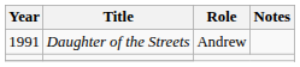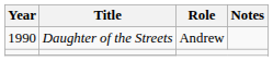 <table class="wikitable sortable plainrowheaders">
 <tr>
 <th scope="col">Year</th>
 <th scope="col">Title</th>
 <th scope="col">Role</th>
 <th scope="col" class="unsortable">Notes</th>
 </tr>
 <tr>
-<td style="text-align:center;">1991</td>
+<td style="text-align:center;">1990</td>
 <td><em>Daughter of the Streets</em></td>
 <td>Andrew</td>
 <td></td>
 </tr>
 <tr>
 <td></td>
 <td></td>
 </tr>
 <tr>
 </tr>
 </table>
